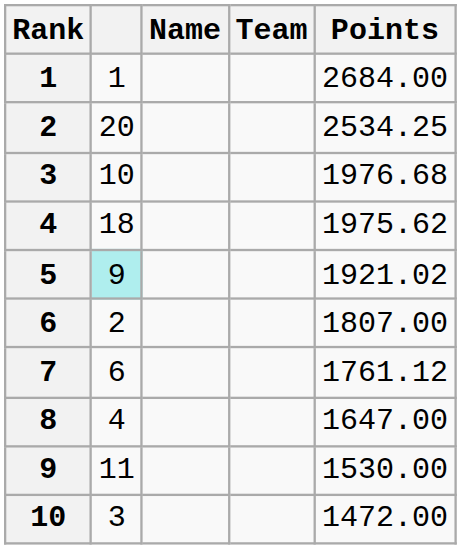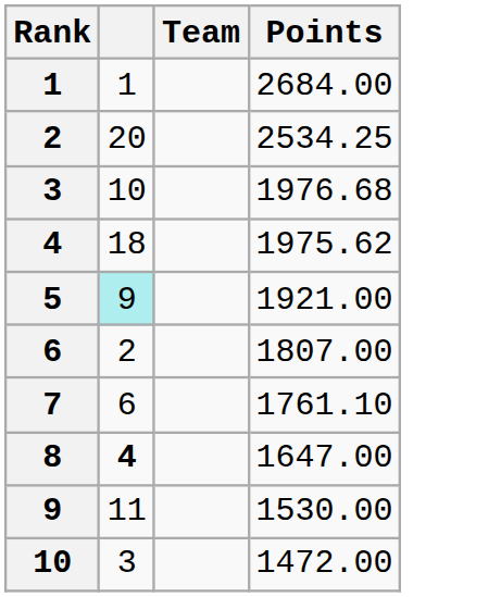 <table class="wikitable">
 <tr>
 <th scope="col">Rank</th>
 <th scope="col"></th>
-<th scope="col">Name</th>
 <th scope="col">Team</th>
 <th scope="col">Points</th>
 </tr>
 <tr>
 <th scope="row">1</th>
 <td style="text-align:center;">1</td>
 <td></td>
-<td></td>
 <td>2684.00</td>
 </tr>
 <tr>
 <th scope="row">2</th>
 <td style="text-align:center;">20</td>
-<td></td>
 <td></td>
 <td>2534.25</td>
 </tr>
 <tr>
 <th scope="row">3</th>
 <td style="text-align:center;">10</td>
 <td></td>
-<td></td>
 <td>1976.68</td>
 </tr>
 <tr>
 <th scope="row">4</th>
 <td style="text-align:center;">18</td>
-<td></td>
 <td></td>
 <td>1975.62</td>
 </tr>
 <tr>
 <th scope="row">5</th>
 <td style="background: paleturquoise; text-align:center;">9</td>
 <td></td>
-<td></td>
-<td>1921.02</td>
+<td>1921.00</td>
 </tr>
 <tr>
 <th scope="row">6</th>
 <td style="text-align:center;">2</td>
-<td></td>
 <td></td>
 <td>1807.00</td>
 </tr>
 <tr>
 <th scope="row">7</th>
 <td style="text-align:center;">6</td>
 <td></td>
-<td></td>
-<td>1761.12</td>
+<td>1761.10</td>
 </tr>
 <tr>
 <th scope="row">8</th>
-<td style="text-align:center;">4</td>
-<td></td>
+<td style="text-align:center;"><strong>4</strong></td>
 <td></td>
 <td>1647.00</td>
 </tr>
 <tr>
 <th scope="row">9</th>
 <td style="text-align:center;">11</td>
 <td></td>
-<td></td>
 <td>1530.00</td>
 </tr>
 <tr>
 <th scope="row">10</th>
 <td style="text-align:center;">3</td>
 <td></td>
-<td></td>
 <td>1472.00</td>
 </tr>
 </table>
